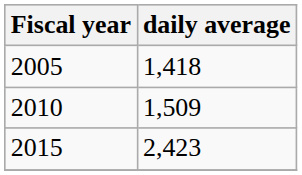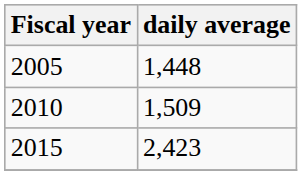 <table class="wikitable">
 <tr>
 <th>Fiscal year</th>
 <th>daily average</th>
 </tr>
 <tr>
 <td>2005</td>
-<td>1,418</td>
+<td>1,448</td>
 </tr>
 <tr>
 <td>2010</td>
 <td>1,509</td>
 </tr>
 <tr>
 <td>2015</td>
 <td>2,423</td>
 </tr>
 <tr>
 </tr>
 </table>
